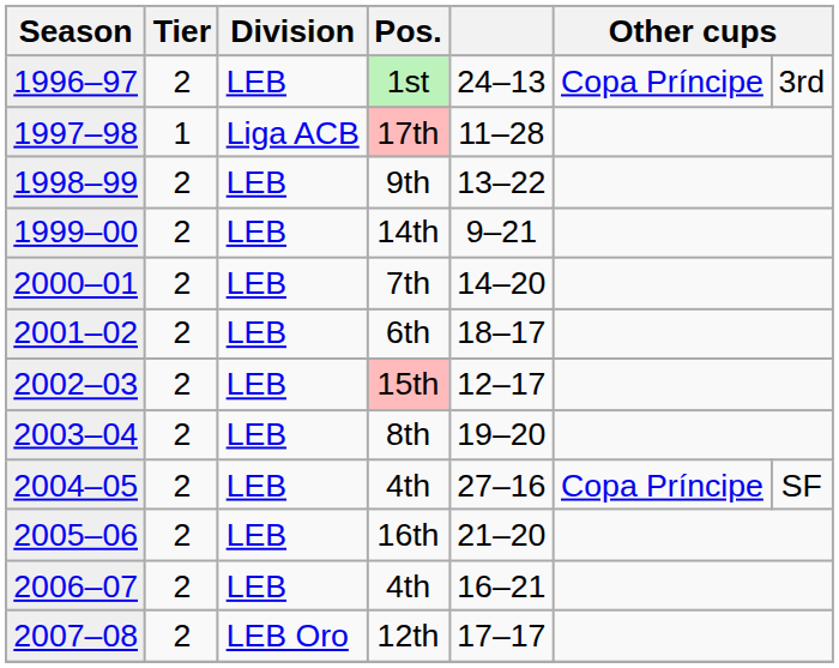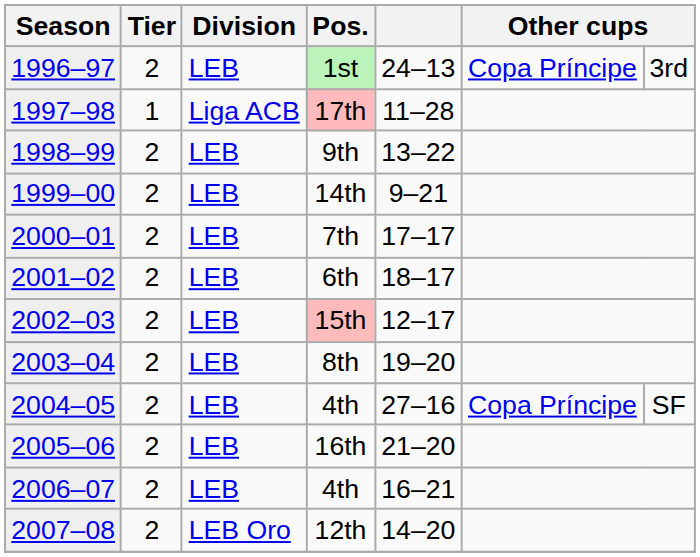 <table class="wikitable" style="font-size:85%; text-align:center">
 <tr>
 <th>Season</th>
 <th>Tier</th>
 <th>Division</th>
 <th>Pos.</th>
 <th></th>
 <th colspan=2>Other cups</th>
 </tr>
 <tr>
 <td bgcolor=#efefef><a href='#'>1996–97</a></td>
 <td>2</td>
 <td align=left><a href='#'>LEB</a></td>
 <td bgcolor=#BBF3BB>1st</td>
 <td>24–13</td>
 <td align=left><a href='#'>Copa Príncipe</a></td>
 <td>3rd</td>
 </tr>
 <tr>
 <td bgcolor=#efefef><a href='#'>1997–98</a></td>
 <td>1</td>
 <td align=left><a href='#'>Liga ACB</a></td>
 <td bgcolor=#FFBBBB>17th</td>
 <td>11–28</td>
 <td colspan=2></td>
 </tr>
 <tr>
 <td bgcolor=#efefef><a href='#'>1998–99</a></td>
 <td>2</td>
 <td align=left><a href='#'>LEB</a></td>
 <td>9th</td>
 <td>13–22</td>
 <td colspan=2></td>
 </tr>
 <tr>
 <td bgcolor=#efefef><a href='#'>1999–00</a></td>
 <td>2</td>
 <td align=left><a href='#'>LEB</a></td>
 <td>14th</td>
 <td>9–21</td>
 <td colspan=2></td>
 </tr>
 <tr>
 <td bgcolor=#efefef><a href='#'>2000–01</a></td>
 <td>2</td>
 <td align=left><a href='#'>LEB</a></td>
 <td>7th</td>
-<td>14–20</td>
+<td>17–17</td>
 <td colspan=2></td>
 </tr>
 <tr>
 <td bgcolor=#efefef><a href='#'>2001–02</a></td>
 <td>2</td>
 <td align=left><a href='#'>LEB</a></td>
 <td>6th</td>
 <td>18–17</td>
 <td colspan=2></td>
 </tr>
 <tr>
 <td bgcolor=#efefef><a href='#'>2002–03</a></td>
 <td>2</td>
 <td align=left><a href='#'>LEB</a></td>
 <td bgcolor=#FFBBBB>15th</td>
 <td>12–17</td>
 <td colspan=2></td>
 </tr>
 <tr>
 <td bgcolor=#efefef><a href='#'>2003–04</a></td>
 <td>2</td>
 <td align=left><a href='#'>LEB</a></td>
 <td>8th</td>
 <td>19–20</td>
 <td colspan=2></td>
 </tr>
 <tr>
 <td bgcolor=#efefef><a href='#'>2004–05</a></td>
 <td>2</td>
 <td align=left><a href='#'>LEB</a></td>
 <td>4th</td>
 <td>27–16</td>
 <td align=left><a href='#'>Copa Príncipe</a></td>
 <td>SF</td>
 </tr>
 <tr>
 <td bgcolor=#efefef><a href='#'>2005–06</a></td>
 <td>2</td>
 <td align=left><a href='#'>LEB</a></td>
 <td>16th</td>
 <td>21–20</td>
 <td colspan=2></td>
 </tr>
 <tr>
 <td bgcolor=#efefef><a href='#'>2006–07</a></td>
 <td>2</td>
 <td align=left><a href='#'>LEB</a></td>
 <td>4th</td>
 <td>16–21</td>
 <td colspan=2></td>
 </tr>
 <tr>
 <td bgcolor=#efefef><a href='#'>2007–08</a></td>
 <td>2</td>
 <td align=left><a href='#'>LEB Oro</a></td>
 <td>12th</td>
-<td>17–17</td>
+<td>14–20</td>
 <td colspan=2></td>
 </tr>
 <tr>
 </tr>
 </table>
